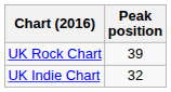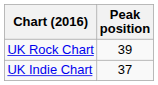 <table class="wikitable">
 <tr>
 <th>Chart (2016)</th>
 <th>Peak<br>position</th>
 </tr>
 <tr>
 <td><a href='#'>UK Rock Chart</a></td>
 <td align="center">39</td>
 </tr>
 <tr>
 <td><a href='#'>UK Indie Chart</a></td>
-<td align="center">32</td>
+<td align="center">37</td>
 </tr>
 </table>
